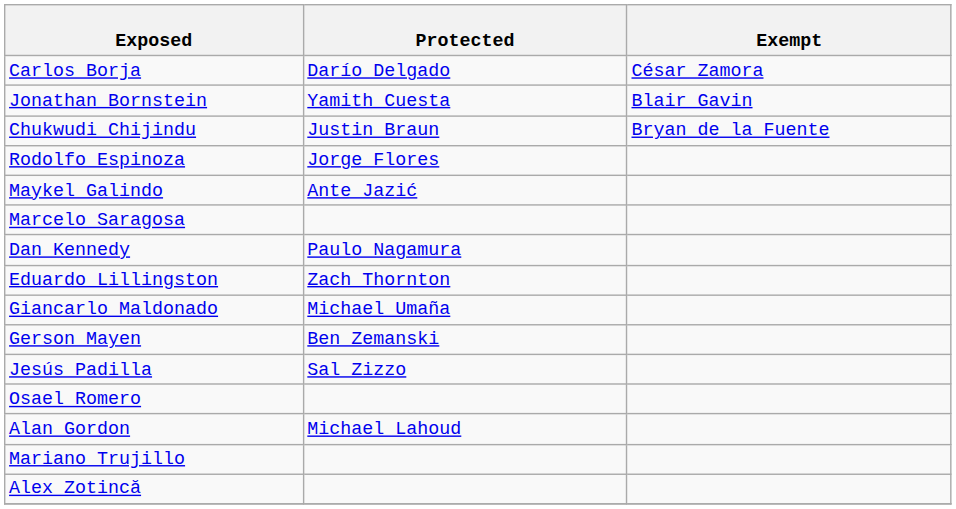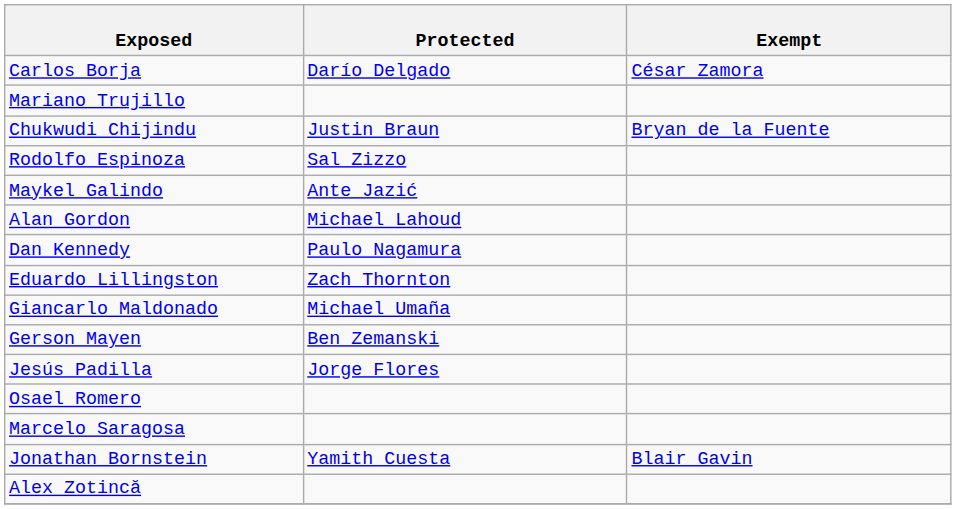 <table class="wikitable">
 <tr>
 <th style="width:23%"><br>Exposed</th>
 <th style="width:25%"><br>Protected</th>
 <th style="width:25%"><br>Exempt</th>
 </tr>
 <tr>
 <td><a href='#'>Carlos Borja</a></td>
 <td><a href='#'>Darío Delgado</a></td>
 <td><a href='#'>César Zamora</a></td>
 </tr>
 <tr>
-<td><a href='#'>Jonathan Bornstein</a></td>
-<td><a href='#'>Yamith Cuesta</a></td>
-<td><a href='#'>Blair Gavin</a></td>
+<td><a href='#'>Mariano Trujillo</a></td>
+<td></td>
+<td></td>
 </tr>
 <tr>
 <td><a href='#'>Chukwudi Chijindu</a></td>
 <td><a href='#'>Justin Braun</a></td>
 <td><a href='#'>Bryan de la Fuente</a></td>
 </tr>
 <tr>
 <td><a href='#'>Rodolfo Espinoza</a></td>
-<td><a href='#'>Jorge Flores</a></td>
+<td><a href='#'>Sal Zizzo</a></td>
 <td></td>
 </tr>
 <tr>
 <td><a href='#'>Maykel Galindo</a></td>
 <td><a href='#'>Ante Jazić</a></td>
 <td></td>
 </tr>
 <tr>
-<td><a href='#'>Marcelo Saragosa</a></td>
-<td></td>
+<td><a href='#'>Alan Gordon</a></td>
+<td><a href='#'>Michael Lahoud</a></td>
 <td></td>
 </tr>
 <tr>
 <td><a href='#'>Dan Kennedy</a></td>
 <td><a href='#'>Paulo Nagamura</a></td>
 <td></td>
 </tr>
 <tr>
 <td><a href='#'>Eduardo Lillingston</a></td>
 <td><a href='#'>Zach Thornton</a></td>
 <td></td>
 </tr>
 <tr>
 <td><a href='#'>Giancarlo Maldonado</a></td>
 <td><a href='#'>Michael Umaña</a></td>
 <td></td>
 </tr>
 <tr>
 <td><a href='#'>Gerson Mayen</a></td>
 <td><a href='#'>Ben Zemanski</a></td>
 <td></td>
 </tr>
 <tr>
 <td><a href='#'>Jesús Padilla</a></td>
-<td><a href='#'>Sal Zizzo</a></td>
+<td><a href='#'>Jorge Flores</a></td>
 <td></td>
 </tr>
 <tr>
 <td><a href='#'>Osael Romero</a></td>
 <td></td>
 <td></td>
 </tr>
 <tr>
-<td><a href='#'>Alan Gordon</a></td>
-<td><a href='#'>Michael Lahoud</a></td>
+<td><a href='#'>Marcelo Saragosa</a></td>
+<td></td>
 <td></td>
 </tr>
 <tr>
-<td><a href='#'>Mariano Trujillo</a></td>
-<td></td>
-<td></td>
+<td><a href='#'>Jonathan Bornstein</a></td>
+<td><a href='#'>Yamith Cuesta</a></td>
+<td><a href='#'>Blair Gavin</a></td>
 </tr>
 <tr>
 <td><a href='#'>Alex Zotincă</a></td>
 <td></td>
 <td></td>
 </tr>
 <tr>
 </tr>
 </table>
